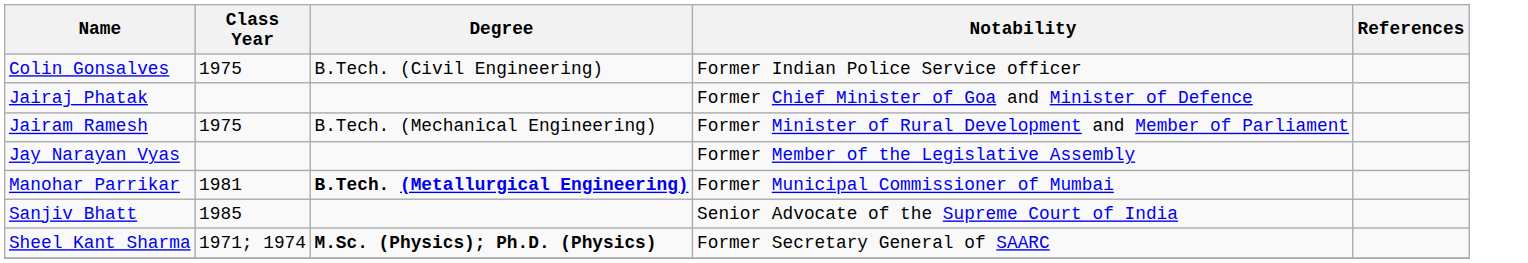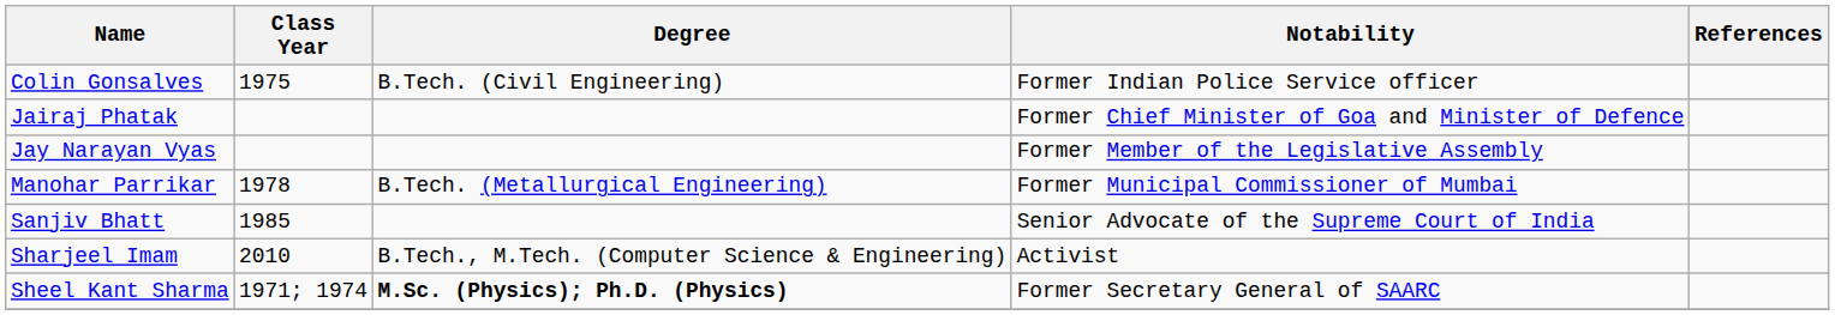 <table class="wikitable sortable">
 <tr>
 <th>Name</th>
 <th>Class<br>Year</th>
 <th>Degree</th>
 <th class="unsortable">Notability</th>
 <th class="unsortable">References</th>
 </tr>
 <tr>
 <td><a href='#'>Colin Gonsalves</a></td>
 <td>1975</td>
 <td>B.Tech. (Civil Engineering)</td>
 <td>Former Indian Police Service officer</td>
 <td></td>
 </tr>
 <tr>
 <td><a href='#'>Jairaj Phatak</a></td>
 <td></td>
 <td></td>
 <td>Former <a href='#'>Chief Minister of Goa</a> and <a href='#'>Minister of Defence</a></td>
 <td></td>
 </tr>
 <tr>
-<td><a href='#'>Jairam Ramesh</a></td>
-<td>1975</td>
-<td>B.Tech. (Mechanical Engineering)</td>
-<td>Former <a href='#'>Minister of Rural Development</a> and <a href='#'>Member of Parliament</a></td>
-<td></td>
-</tr>
-<tr>
 <td><a href='#'>Jay Narayan Vyas</a></td>
 <td></td>
 <td></td>
 <td>Former <a href='#'>Member of the Legislative Assembly</a></td>
 <td></td>
 </tr>
 <tr>
 <td><a href='#'>Manohar Parrikar</a></td>
-<td>1981</td>
-<td><strong>B.Tech. <a href='#'>(Metallurgical Engineering)</a></strong></td>
+<td>1978</td>
+<td>B.Tech. <a href='#'>(Metallurgical Engineering)</a></td>
 <td>Former <a href='#'>Municipal Commissioner of Mumbai</a></td>
 <td></td>
 </tr>
 <tr>
 <td><a href='#'>Sanjiv Bhatt</a></td>
 <td>1985</td>
 <td></td>
 <td>Senior Advocate of the <a href='#'>Supreme Court of India</a></td>
+<td></td>
+</tr>
+<tr>
+<td><a href='#'>Sharjeel Imam</a></td>
+<td>2010</td>
+<td>B.Tech., M.Tech. (Computer Science & Engineering)</td>
+<td>Activist</td>
 <td></td>
 </tr>
 <tr>
 <td><a href='#'>Sheel Kant Sharma</a></td>
 <td>1971; 1974</td>
 <td><strong>M.Sc. (Physics); Ph.D. (Physics)</strong></td>
 <td>Former Secretary General of <a href='#'>SAARC</a></td>
 <td></td>
 </tr>
 <tr>
 </tr>
 </table>
